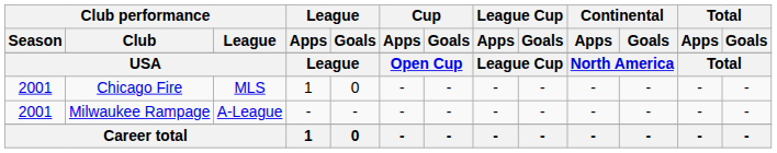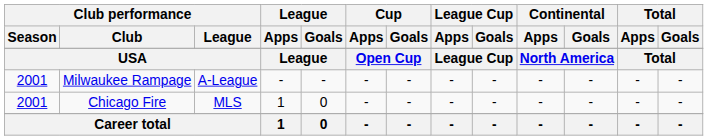 <table class="wikitable" style="text-align:center">
 <tr>
 <th colspan=3>Club performance</th>
 <th colspan=2>League</th>
 <th colspan=2>Cup</th>
 <th colspan=2>League Cup</th>
 <th colspan=2>Continental</th>
 <th colspan=2>Total</th>
 </tr>
 <tr>
 <th>Season</th>
 <th>Club</th>
 <th>League</th>
 <th>Apps</th>
 <th>Goals</th>
 <th>Apps</th>
 <th>Goals</th>
 <th>Apps</th>
 <th>Goals</th>
 <th>Apps</th>
 <th>Goals</th>
 <th>Apps</th>
 <th>Goals</th>
 </tr>
 <tr>
 </tr>
 <tr>
 <th colspan=3>USA</th>
 <th colspan=2>League</th>
 <th colspan=2><a href='#'>Open Cup</a></th>
 <th colspan=2>League Cup</th>
 <th colspan=2><a href='#'>North America</a></th>
 <th colspan=2>Total</th>
 </tr>
 <tr>
 <td><a href='#'>2001</a></td>
-<td><a href='#'>Chicago Fire</a></td>
-<td><a href='#'>MLS</a></td>
-<td>1</td>
-<td>0</td>
+<td><a href='#'>Milwaukee Rampage</a></td>
+<td><a href='#'>A-League</a></td>
+<td>-</td>
+<td>-</td>
 <td>-</td>
 <td>-</td>
 <td>-</td>
 <td>-</td>
 <td>-</td>
 <td>-</td>
 <td>-</td>
 <td>-</td>
 </tr>
 <tr>
 <td><a href='#'>2001</a></td>
-<td><a href='#'>Milwaukee Rampage</a></td>
-<td><a href='#'>A-League</a></td>
-<td>-</td>
-<td>-</td>
+<td><a href='#'>Chicago Fire</a></td>
+<td><a href='#'>MLS</a></td>
+<td>1</td>
+<td>0</td>
 <td>-</td>
 <td>-</td>
 <td>-</td>
 <td>-</td>
 <td>-</td>
 <td>-</td>
 <td>-</td>
 <td>-</td>
 </tr>
 <tr>
 </tr>
 <tr>
 <th colspan=3>Career total</th>
 <th>1</th>
 <th>0</th>
 <th>-</th>
 <th>-</th>
 <th>-</th>
 <th>-</th>
 <th>-</th>
 <th>-</th>
 <th>-</th>
 <th>-</th>
 </tr>
 </table>
